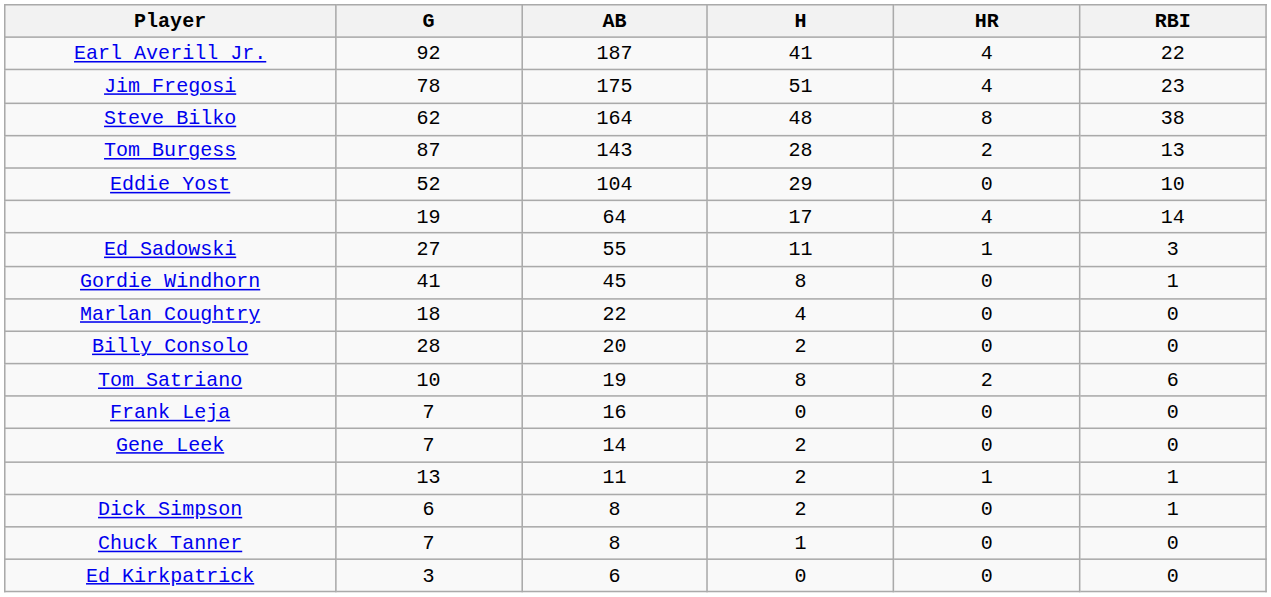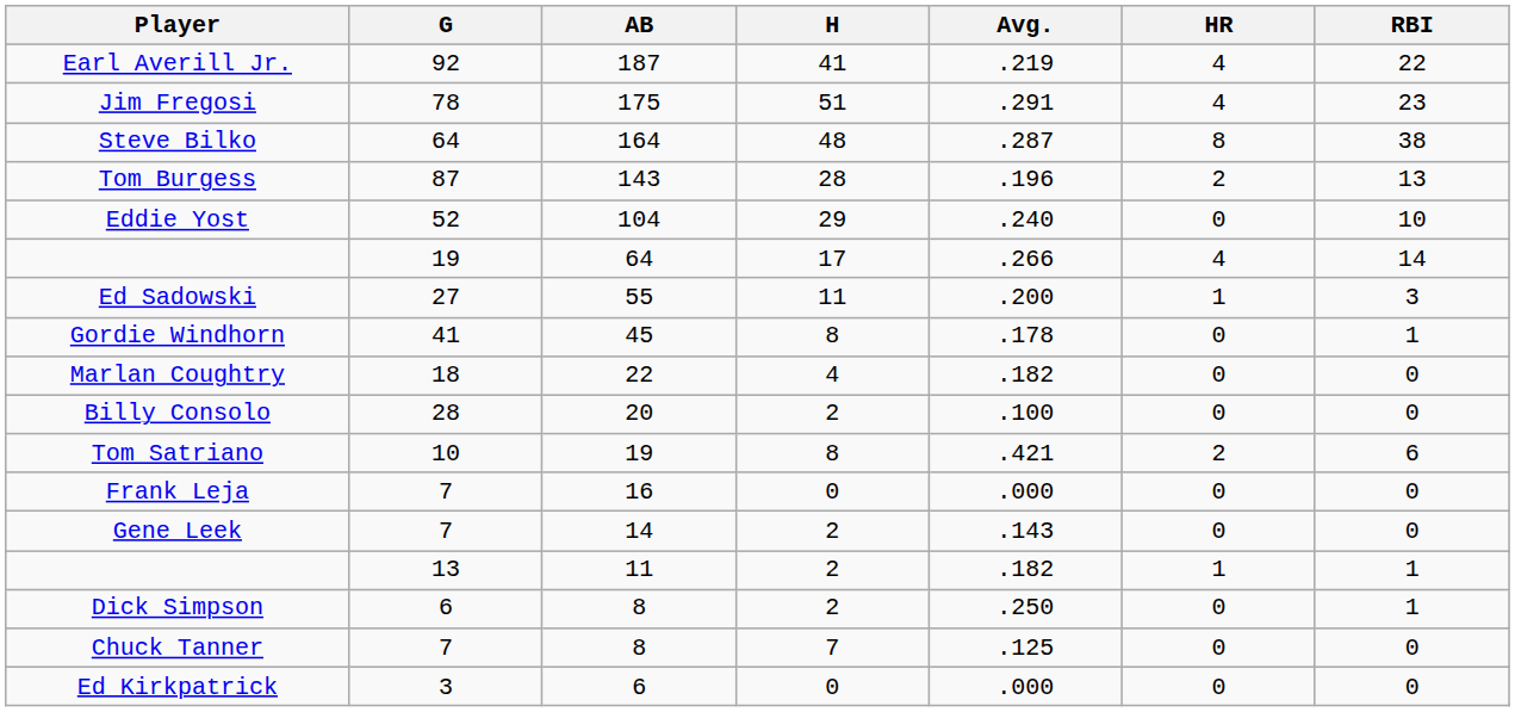 <table class="wikitable sortable">
 <tr>
 <th bgcolor="#DDDDFF" width="16%">Player</th>
 <th bgcolor="#DDDDFF" width="9%">G</th>
 <th bgcolor="#DDDDFF" width="9%">AB</th>
 <th bgcolor="#DDDDFF" width="9%">H</th>
+<th bgcolor="#DDDDFF" width="9%">Avg.</th>
 <th bgcolor="#DDDDFF" width="9%">HR</th>
 <th bgcolor="#DDDDFF" width="9%">RBI</th>
 </tr>
 <tr align="center">
 <td><a href='#'>Earl Averill Jr.</a></td>
 <td>92</td>
 <td>187</td>
 <td>41</td>
+<td>.219</td>
 <td>4</td>
 <td>22</td>
 </tr>
 <tr align="center">
 <td><a href='#'>Jim Fregosi</a></td>
 <td>78</td>
 <td>175</td>
 <td>51</td>
+<td>.291</td>
 <td>4</td>
 <td>23</td>
 </tr>
 <tr align="center">
 <td><a href='#'>Steve Bilko</a></td>
-<td>62</td>
+<td>64</td>
 <td>164</td>
 <td>48</td>
+<td>.287</td>
 <td>8</td>
 <td>38</td>
 </tr>
 <tr align="center">
 <td><a href='#'>Tom Burgess</a></td>
 <td>87</td>
 <td>143</td>
 <td>28</td>
+<td>.196</td>
 <td>2</td>
 <td>13</td>
 </tr>
 <tr align="center">
 <td><a href='#'>Eddie Yost</a></td>
 <td>52</td>
 <td>104</td>
 <td>29</td>
+<td>.240</td>
 <td>0</td>
 <td>10</td>
 </tr>
 <tr align="center">
 <td></td>
 <td>19</td>
 <td>64</td>
 <td>17</td>
+<td>.266</td>
 <td>4</td>
 <td>14</td>
 </tr>
 <tr align="center">
 <td><a href='#'>Ed Sadowski</a></td>
 <td>27</td>
 <td>55</td>
 <td>11</td>
+<td>.200</td>
 <td>1</td>
 <td>3</td>
 </tr>
 <tr align="center">
 <td><a href='#'>Gordie Windhorn</a></td>
 <td>41</td>
 <td>45</td>
 <td>8</td>
+<td>.178</td>
 <td>0</td>
 <td>1</td>
 </tr>
 <tr align="center">
 <td><a href='#'>Marlan Coughtry</a></td>
 <td>18</td>
 <td>22</td>
 <td>4</td>
+<td>.182</td>
 <td>0</td>
 <td>0</td>
 </tr>
 <tr align="center">
 <td><a href='#'>Billy Consolo</a></td>
 <td>28</td>
 <td>20</td>
 <td>2</td>
+<td>.100</td>
 <td>0</td>
 <td>0</td>
 </tr>
 <tr align="center">
 <td><a href='#'>Tom Satriano</a></td>
 <td>10</td>
 <td>19</td>
 <td>8</td>
+<td>.421</td>
 <td>2</td>
 <td>6</td>
 </tr>
 <tr align="center">
 <td><a href='#'>Frank Leja</a></td>
 <td>7</td>
 <td>16</td>
 <td>0</td>
+<td>.000</td>
 <td>0</td>
 <td>0</td>
 </tr>
 <tr align="center">
 <td><a href='#'>Gene Leek</a></td>
 <td>7</td>
 <td>14</td>
 <td>2</td>
+<td>.143</td>
 <td>0</td>
 <td>0</td>
 </tr>
 <tr align="center">
 <td></td>
 <td>13</td>
 <td>11</td>
 <td>2</td>
+<td>.182</td>
 <td>1</td>
 <td>1</td>
 </tr>
 <tr align="center">
 <td><a href='#'>Dick Simpson</a></td>
 <td>6</td>
 <td>8</td>
 <td>2</td>
+<td>.250</td>
 <td>0</td>
 <td>1</td>
 </tr>
 <tr align="center">
 <td><a href='#'>Chuck Tanner</a></td>
 <td>7</td>
 <td>8</td>
-<td>1</td>
+<td>7</td>
+<td>.125</td>
 <td>0</td>
 <td>0</td>
 </tr>
 <tr align="center">
 <td><a href='#'>Ed Kirkpatrick</a></td>
 <td>3</td>
 <td>6</td>
 <td>0</td>
+<td>.000</td>
 <td>0</td>
 <td>0</td>
 </tr>
 </table>
